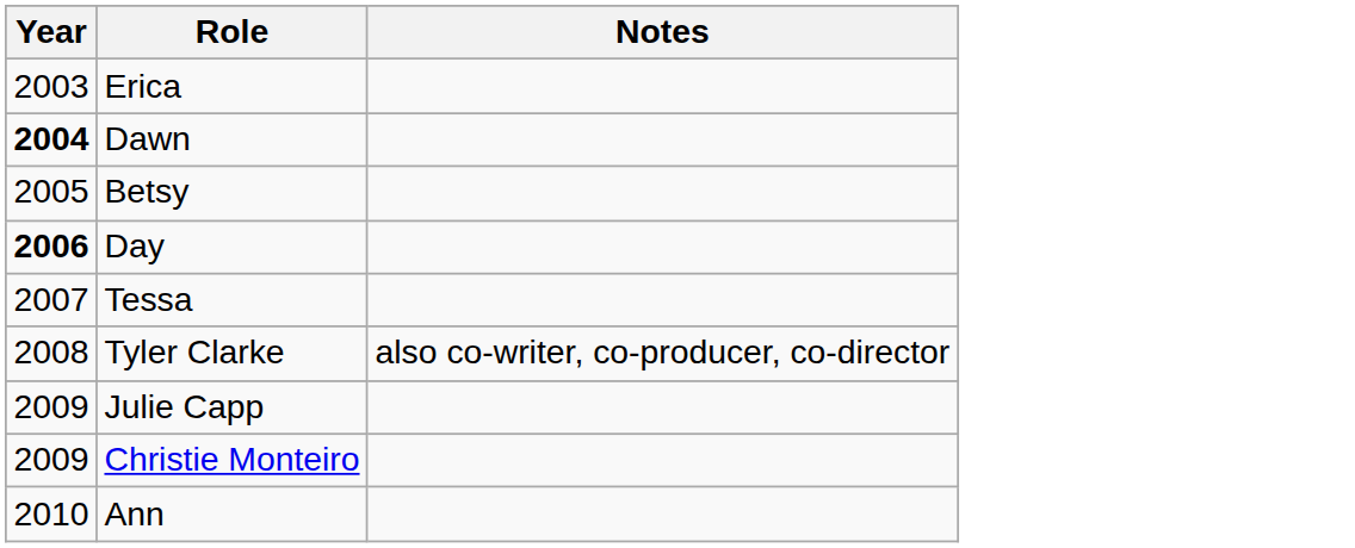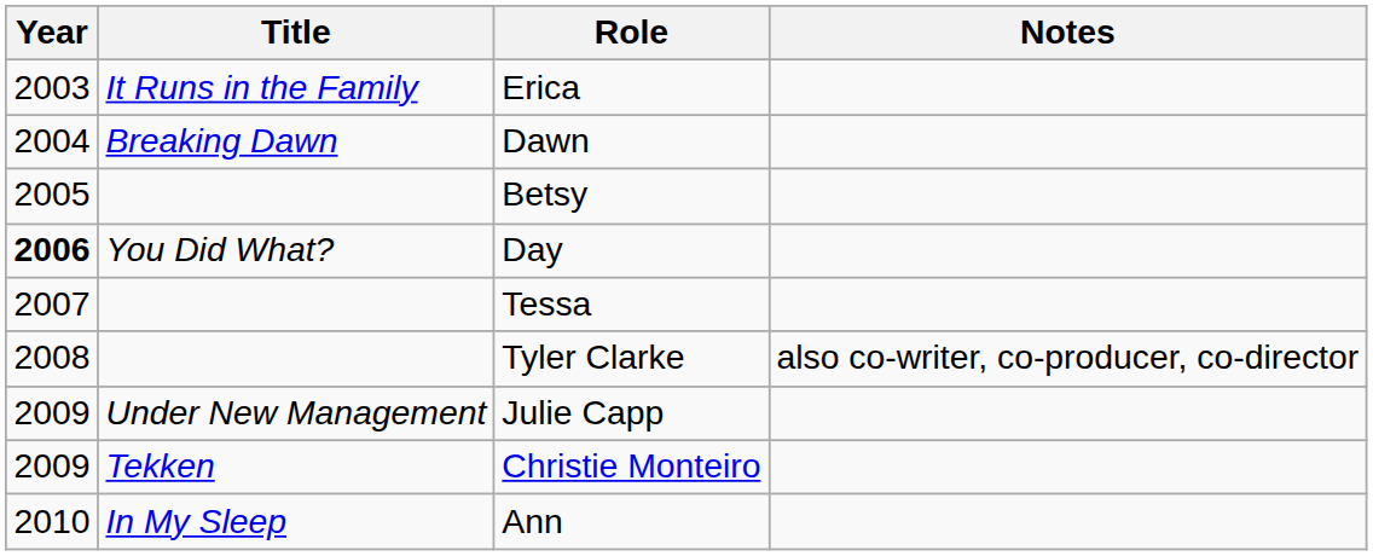 <table class="wikitable sortable">
 <tr>
 <th>Year</th>
+<th>Title</th>
 <th>Role</th>
 <th class="unsortable">Notes</th>
 </tr>
 <tr>
 <td>2003</td>
+<td><em><a href='#'>It Runs in the Family</a></em></td>
 <td>Erica</td>
 <td></td>
 </tr>
 <tr>
-<td><strong>2004</strong></td>
+<td>2004</td>
+<td><em><a href='#'>Breaking Dawn</a></em></td>
 <td>Dawn</td>
 <td></td>
 </tr>
 <tr>
 <td>2005</td>
+<td><em></em></td>
 <td>Betsy</td>
 <td></td>
 </tr>
 <tr>
 <td><strong>2006</strong></td>
+<td><em>You Did What?</em></td>
 <td>Day</td>
 <td></td>
 </tr>
 <tr>
 <td>2007</td>
+<td><em></em></td>
 <td>Tessa</td>
 <td></td>
 </tr>
 <tr>
 <td>2008</td>
+<td><em></em></td>
 <td>Tyler Clarke</td>
 <td>also co-writer, co-producer, co-director</td>
 </tr>
 <tr>
 <td>2009</td>
+<td><em>Under New Management</em></td>
 <td>Julie Capp</td>
 <td></td>
 </tr>
 <tr>
 <td>2009</td>
+<td><em><a href='#'>Tekken</a></em></td>
 <td><a href='#'>Christie Monteiro</a></td>
 <td></td>
 </tr>
 <tr>
 <td>2010</td>
+<td><em><a href='#'>In My Sleep</a></em></td>
 <td>Ann</td>
 <td></td>
 </tr>
 </table>
